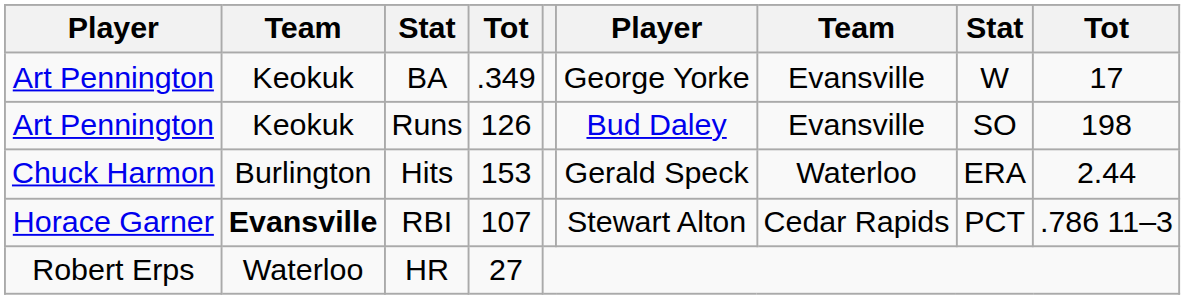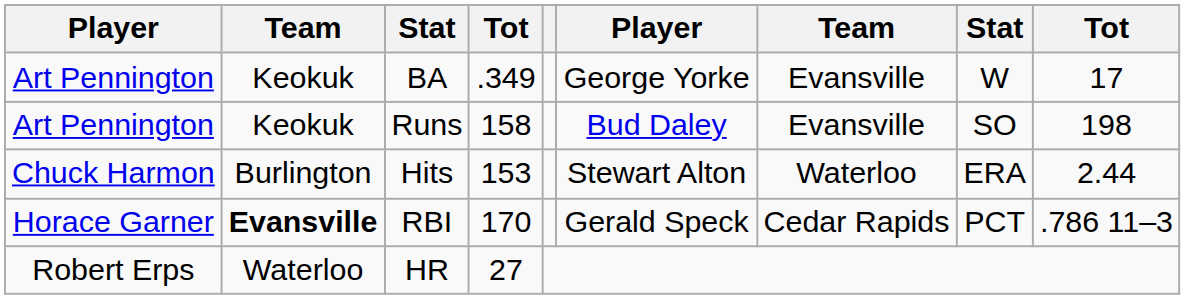 <table class="wikitable" style="text-align:center">
 <tr>
 <th>Player</th>
 <th>Team</th>
 <th>Stat</th>
 <th>Tot</th>
 <th></th>
 <th>Player</th>
 <th>Team</th>
 <th>Stat</th>
 <th>Tot</th>
 </tr>
 <tr>
 <td><a href='#'>Art Pennington</a></td>
 <td>Keokuk</td>
 <td>BA</td>
 <td>.349</td>
 <td></td>
 <td>George Yorke</td>
 <td>Evansville</td>
 <td>W</td>
 <td>17</td>
 </tr>
 <tr>
 <td><a href='#'>Art Pennington</a></td>
 <td>Keokuk</td>
 <td>Runs</td>
-<td>126</td>
+<td>158</td>
 <td></td>
 <td><a href='#'>Bud Daley</a></td>
 <td>Evansville</td>
 <td>SO</td>
 <td>198</td>
 </tr>
 <tr>
 <td><a href='#'>Chuck Harmon</a></td>
 <td>Burlington</td>
 <td>Hits</td>
 <td>153</td>
 <td></td>
-<td>Gerald Speck</td>
+<td>Stewart Alton</td>
 <td>Waterloo</td>
 <td>ERA</td>
 <td>2.44</td>
 </tr>
 <tr>
 <td><a href='#'>Horace Garner</a></td>
 <td><strong>Evansville</strong></td>
 <td>RBI</td>
-<td>107</td>
+<td>170</td>
 <td></td>
-<td>Stewart Alton</td>
+<td>Gerald Speck</td>
 <td>Cedar Rapids</td>
 <td>PCT</td>
 <td>.786 11–3</td>
 </tr>
 <tr>
 <td>Robert Erps</td>
 <td>Waterloo</td>
 <td>HR</td>
 <td>27</td>
 </tr>
 </table>
